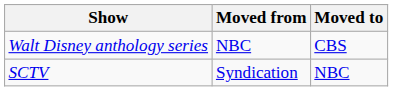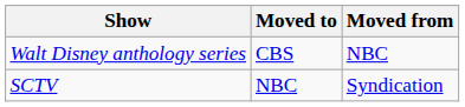 <table class="wikitable sortable">
 <tr>
 <th>Show</th>
+<th>Moved to</th>
 <th>Moved from</th>
-<th>Moved to</th>
 </tr>
 <tr>
 <td><em><a href='#'>Walt Disney anthology series</a></em></td>
+<td><a href='#'>CBS</a></td>
 <td><a href='#'>NBC</a></td>
-<td><a href='#'>CBS</a></td>
 </tr>
 <tr>
 <td><em><a href='#'>SCTV</a></em></td>
+<td><a href='#'>NBC</a></td>
 <td><a href='#'>Syndication</a></td>
-<td><a href='#'>NBC</a></td>
 </tr>
 </table>
